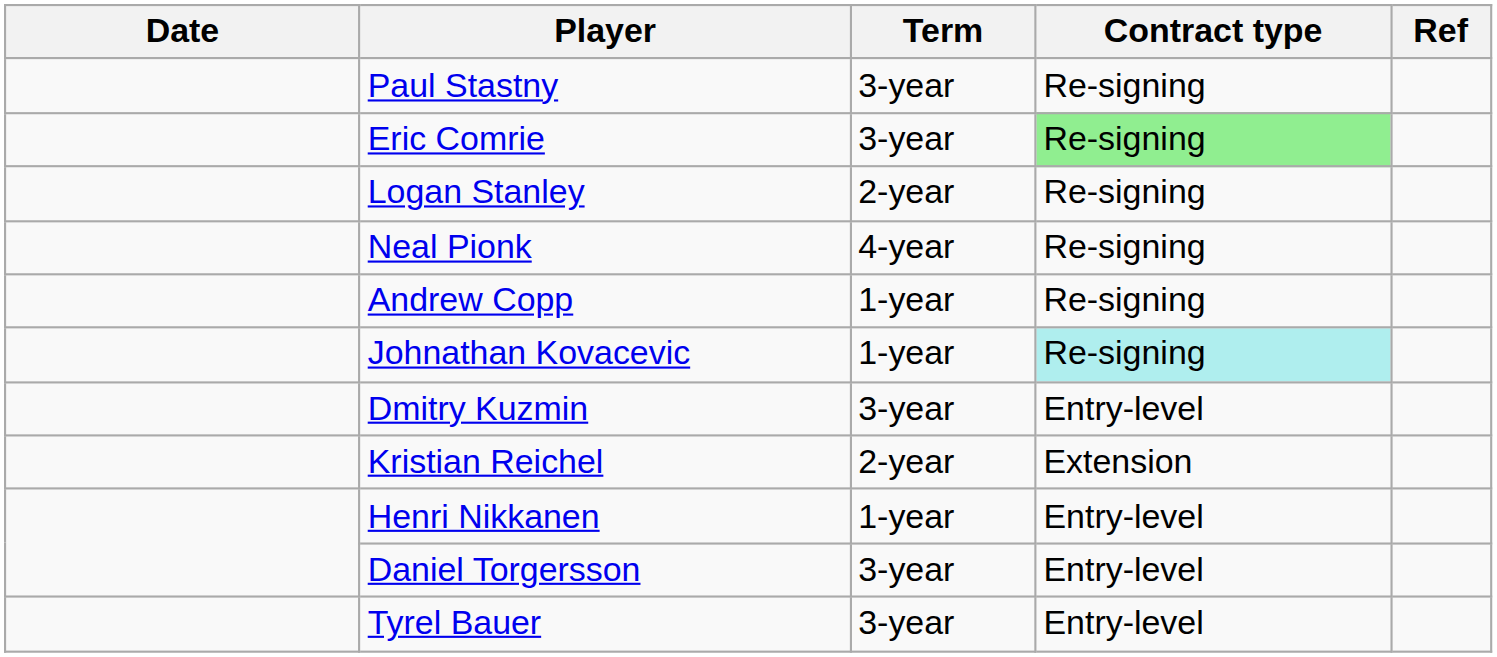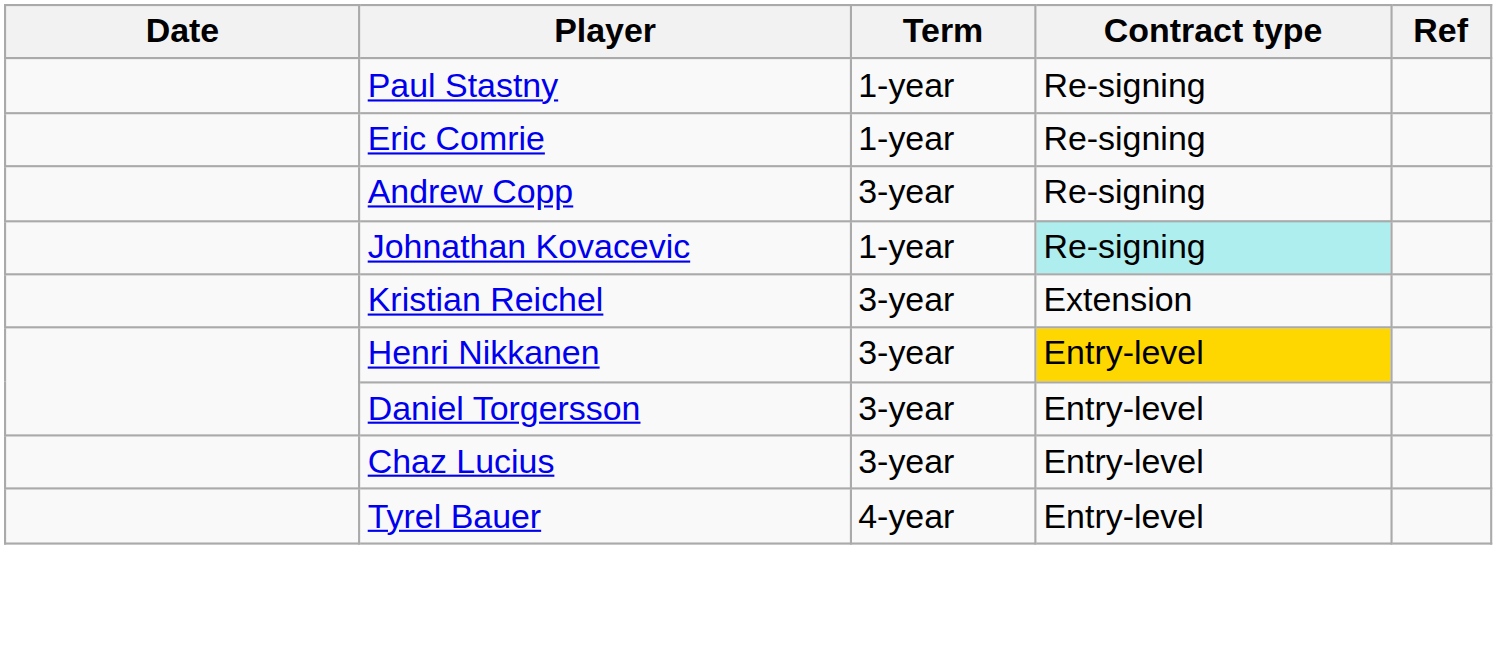 <table class="wikitable">
 <tr>
 <th style="width: 10em;">Date</th>
 <th style="width: 14em;">Player</th>
 <th style="width: 5em;">Term</th>
 <th style="width: 10em;">Contract type</th>
 <th style="width: 2.5em;">Ref</th>
 </tr>
 <tr>
 <td></td>
 <td><a href='#'>Paul Stastny</a></td>
-<td>3-year</td>
+<td>1-year</td>
 <td>Re-signing</td>
 <td></td>
 </tr>
 <tr>
 <td></td>
 <td><a href='#'>Eric Comrie</a></td>
-<td>3-year</td>
-<td style="background: lightgreen;">Re-signing</td>
-<td></td>
-</tr>
-<tr>
-<td></td>
-<td><a href='#'>Logan Stanley</a></td>
-<td>2-year</td>
-<td>Re-signing</td>
-<td></td>
-</tr>
-<tr>
-<td></td>
-<td><a href='#'>Neal Pionk</a></td>
-<td>4-year</td>
+<td>1-year</td>
 <td>Re-signing</td>
 <td></td>
 </tr>
 <tr>
 <td></td>
 <td><a href='#'>Andrew Copp</a></td>
-<td>1-year</td>
+<td>3-year</td>
 <td>Re-signing</td>
 <td></td>
 </tr>
 <tr>
 <td></td>
 <td><a href='#'>Johnathan Kovacevic</a></td>
 <td>1-year</td>
 <td style="background: paleturquoise;">Re-signing</td>
 <td></td>
 </tr>
 <tr>
 <td></td>
-<td><a href='#'>Dmitry Kuzmin</a></td>
+<td><a href='#'>Kristian Reichel</a></td>
 <td>3-year</td>
-<td>Entry-level</td>
-<td></td>
-</tr>
-<tr>
-<td></td>
-<td><a href='#'>Kristian Reichel</a></td>
-<td>2-year</td>
 <td>Extension</td>
 <td></td>
 </tr>
 <tr>
 <td rowspan=2></td>
 <td><a href='#'>Henri Nikkanen</a></td>
-<td>1-year</td>
-<td>Entry-level</td>
+<td>3-year</td>
+<td style="background: gold;">Entry-level</td>
 <td></td>
 </tr>
 <tr>
 <td><a href='#'>Daniel Torgersson</a></td>
 <td>3-year</td>
 <td>Entry-level</td>
 <td></td>
 </tr>
 <tr>
 <td></td>
-<td><a href='#'>Tyrel Bauer</a></td>
+<td><a href='#'>Chaz Lucius</a></td>
 <td>3-year</td>
 <td>Entry-level</td>
 <td></td>
 </tr>
+<tr>
+<td></td>
+<td><a href='#'>Tyrel Bauer</a></td>
+<td>4-year</td>
+<td>Entry-level</td>
+<td></td>
+</tr>
 </table>
